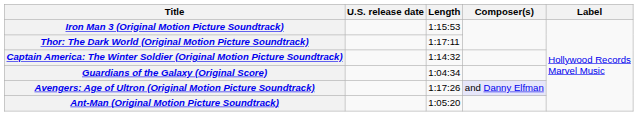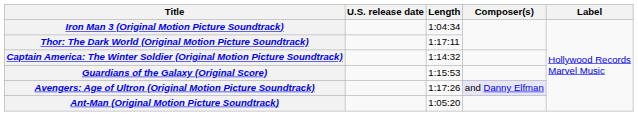 <table class="wikitable plainrowheaders defaultcenter col2left col3left">
 <tr>
 <th scope="col">Title</th>
 <th scope="col">U.S. release date</th>
 <th scope="col">Length</th>
 <th scope="col">Composer(s)</th>
 <th scope="col">Label</th>
 </tr>
 <tr>
 <th scope="row"><em><a href='#'>Iron Man 3 (Original Motion Picture Soundtrack)</a></em></th>
 <td></td>
-<td>1:15:53</td>
+<td>1:04:34</td>
 <td rowspan="2"></td>
 <td rowspan="6"><a href='#'>Hollywood Records</a><br><a href='#'>Marvel Music</a></td>
 </tr>
 <tr>
 <th scope="row"><em><a href='#'>Thor: The Dark World (Original Motion Picture Soundtrack)</a></em></th>
 <td></td>
 <td>1:17:11</td>
 </tr>
 <tr>
 <th scope="row"><em><a href='#'>Captain America: The Winter Soldier (Original Motion Picture Soundtrack)</a></em></th>
 <td></td>
 <td>1:14:32</td>
 <td></td>
 </tr>
 <tr>
 <th scope="row"><em><a href='#'>Guardians of the Galaxy (Original Score)</a></em></th>
 <td></td>
-<td>1:04:34</td>
+<td>1:15:53</td>
 <td></td>
 </tr>
 <tr>
 <th scope="row"><em><a href='#'>Avengers: Age of Ultron (Original Motion Picture Soundtrack)</a></em></th>
 <td></td>
 <td>1:17:26</td>
 <td style="background: lavender;"> and <a href='#'>Danny Elfman</a></td>
 </tr>
 <tr>
 <th scope="row"><em><a href='#'>Ant-Man (Original Motion Picture Soundtrack)</a></em></th>
 <td></td>
 <td>1:05:20</td>
 <td></td>
 </tr>
 </table>
